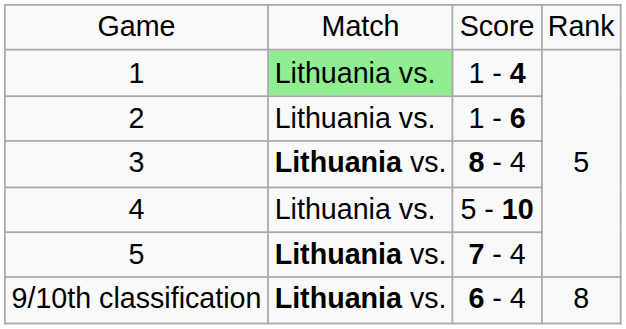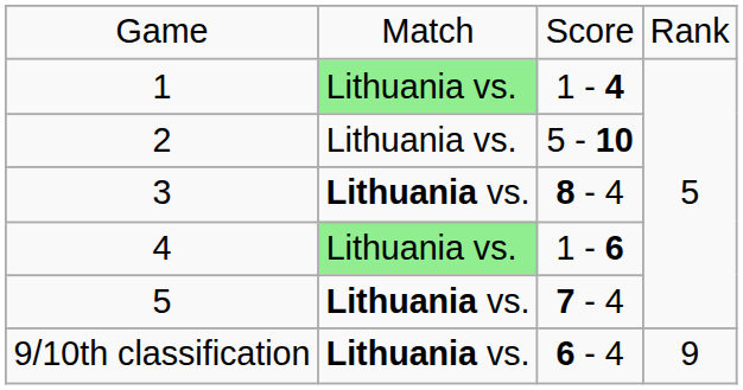 <table class="wikitable">
 <tr>
 <td style="text-align:center;">Game</td>
 <td style="text-align:center;">Match</td>
 <td style="text-align:center;">Score</td>
 <td style="text-align:center;">Rank</td>
 </tr>
 <tr>
 <td style="text-align:center;">1</td>
 <td style="background: lightgreen;">Lithuania vs. <strong></strong></td>
 <td style="text-align:center;">1 - <strong>4</strong></td>
 <td rowspan="5" style="text-align:center;">5</td>
 </tr>
 <tr>
 <td style="text-align:center;">2</td>
 <td>Lithuania vs. <strong></strong></td>
-<td style="text-align:center;">1 - <strong>6</strong></td>
+<td style="text-align:center;">5 - <strong>10</strong></td>
 </tr>
 <tr>
 <td style="text-align:center;">3</td>
 <td><strong>Lithuania</strong> vs. </td>
 <td style="text-align:center;"><strong>8</strong> - 4</td>
 </tr>
 <tr>
 <td style="text-align:center;">4</td>
-<td>Lithuania vs. <strong></strong></td>
-<td style="text-align:center;">5 - <strong>10</strong></td>
+<td style="background: lightgreen;">Lithuania vs. <strong></strong></td>
+<td style="text-align:center;">1 - <strong>6</strong></td>
 </tr>
 <tr>
 <td style="text-align:center;">5</td>
 <td><strong>Lithuania</strong> vs. </td>
 <td style="text-align:center;"><strong>7</strong> - 4</td>
 </tr>
 <tr>
 <td style="text-align:center;">9/10th classification</td>
 <td><strong>Lithuania</strong> vs. </td>
 <td style="text-align:center;"><strong>6</strong> - 4</td>
-<td style="text-align:center;">8</td>
+<td style="text-align:center;">9</td>
 </tr>
 </table>
